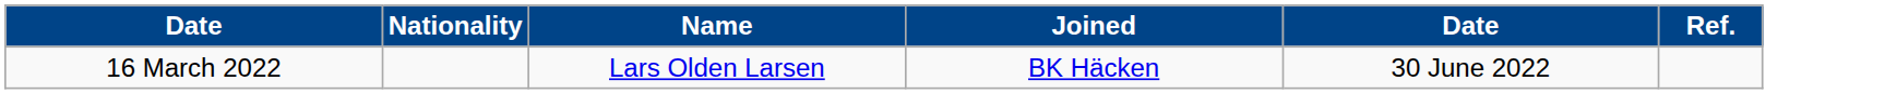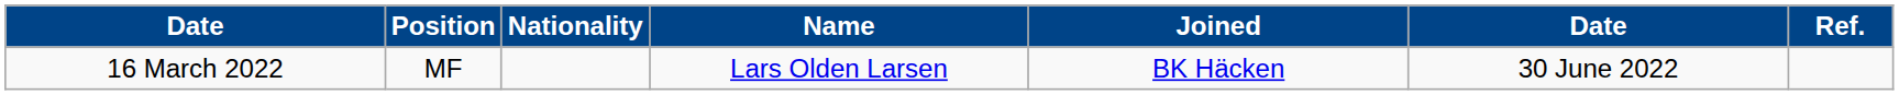 <table class="wikitable"  style="text-align:center; font-size:90%; ">
 <tr>
 <th style="background:#004488; color:#FFFFFF; width:200px;">Date</th>
+<th style="background:#004488; color:#FFFFFF; width:50px;">Position</th>
 <th style="background:#004488; color:#FFFFFF; width:50px;">Nationality</th>
 <th style="background:#004488; color:#FFFFFF; width:200px;">Name</th>
 <th style="background:#004488; color:#FFFFFF; width:200px;">Joined</th>
 <th style="background:#004488; color:#FFFFFF; width:200px;">Date</th>
 <th style="background:#004488; color:#FFFFFF; width:50px;">Ref.</th>
 </tr>
 <tr>
 <td>16 March 2022</td>
+<td>MF</td>
 <td></td>
 <td><a href='#'>Lars Olden Larsen</a></td>
 <td><a href='#'>BK Häcken</a></td>
 <td>30 June 2022</td>
 <td></td>
 </tr>
 </table>
